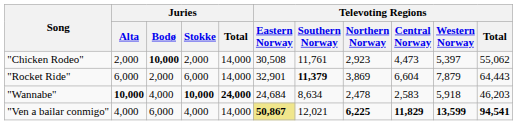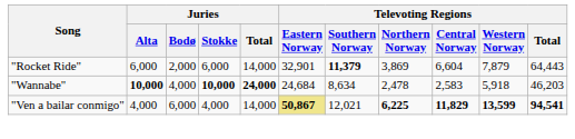 <table class=wikitable style="margin: 1em auto 1em auto">
 <tr>
 <th rowspan="2">Song</th>
 <th colspan="4">Juries</th>
 <th colspan="6">Televoting Regions</th>
 </tr>
 <tr>
 <th><a href='#'>Alta</a></th>
 <th><a href='#'>Bodø</a></th>
 <th><a href='#'>Stokke</a></th>
 <th>Total</th>
 <th><a href='#'>Eastern<br>Norway</a></th>
 <th><a href='#'>Southern<br>Norway</a></th>
 <th><a href='#'>Northern<br>Norway</a></th>
 <th><a href='#'>Central<br>Norway</a></th>
 <th><a href='#'>Western<br>Norway</a></th>
 <th>Total</th>
-</tr>
-<tr>
-<td>"Chicken Rodeo"</td>
-<td>2,000</td>
-<td><strong>10,000</strong></td>
-<td>2,000</td>
-<td>14,000</td>
-<td>30,508</td>
-<td>11,761</td>
-<td>2,923</td>
-<td>4,473</td>
-<td>5,397</td>
-<td>55,062</td>
 </tr>
 <tr>
 <td>"Rocket Ride"</td>
 <td>6,000</td>
 <td>2,000</td>
 <td>6,000</td>
 <td>14,000</td>
 <td>32,901</td>
 <td><strong>11,379</strong></td>
 <td>3,869</td>
 <td>6,604</td>
 <td>7,879</td>
 <td>64,443</td>
 </tr>
 <tr>
 <td>"Wannabe"</td>
 <td><strong>10,000</strong></td>
 <td>4,000</td>
 <td><strong>10,000</strong></td>
 <td><strong>24,000</strong></td>
 <td>24,684</td>
 <td>8,634</td>
 <td>2,478</td>
 <td>2,583</td>
 <td>5,918</td>
 <td>46,203</td>
 </tr>
 <tr>
 <td>"Ven a bailar conmigo"</td>
 <td>4,000</td>
 <td>6,000</td>
 <td>4,000</td>
 <td>14,000</td>
 <td style="background: khaki;"><strong>50,867</strong></td>
 <td>12,021</td>
 <td><strong>6,225</strong></td>
 <td><strong>11,829</strong></td>
 <td><strong>13,599</strong></td>
 <td><strong>94,541</strong></td>
 </tr>
 </table>
